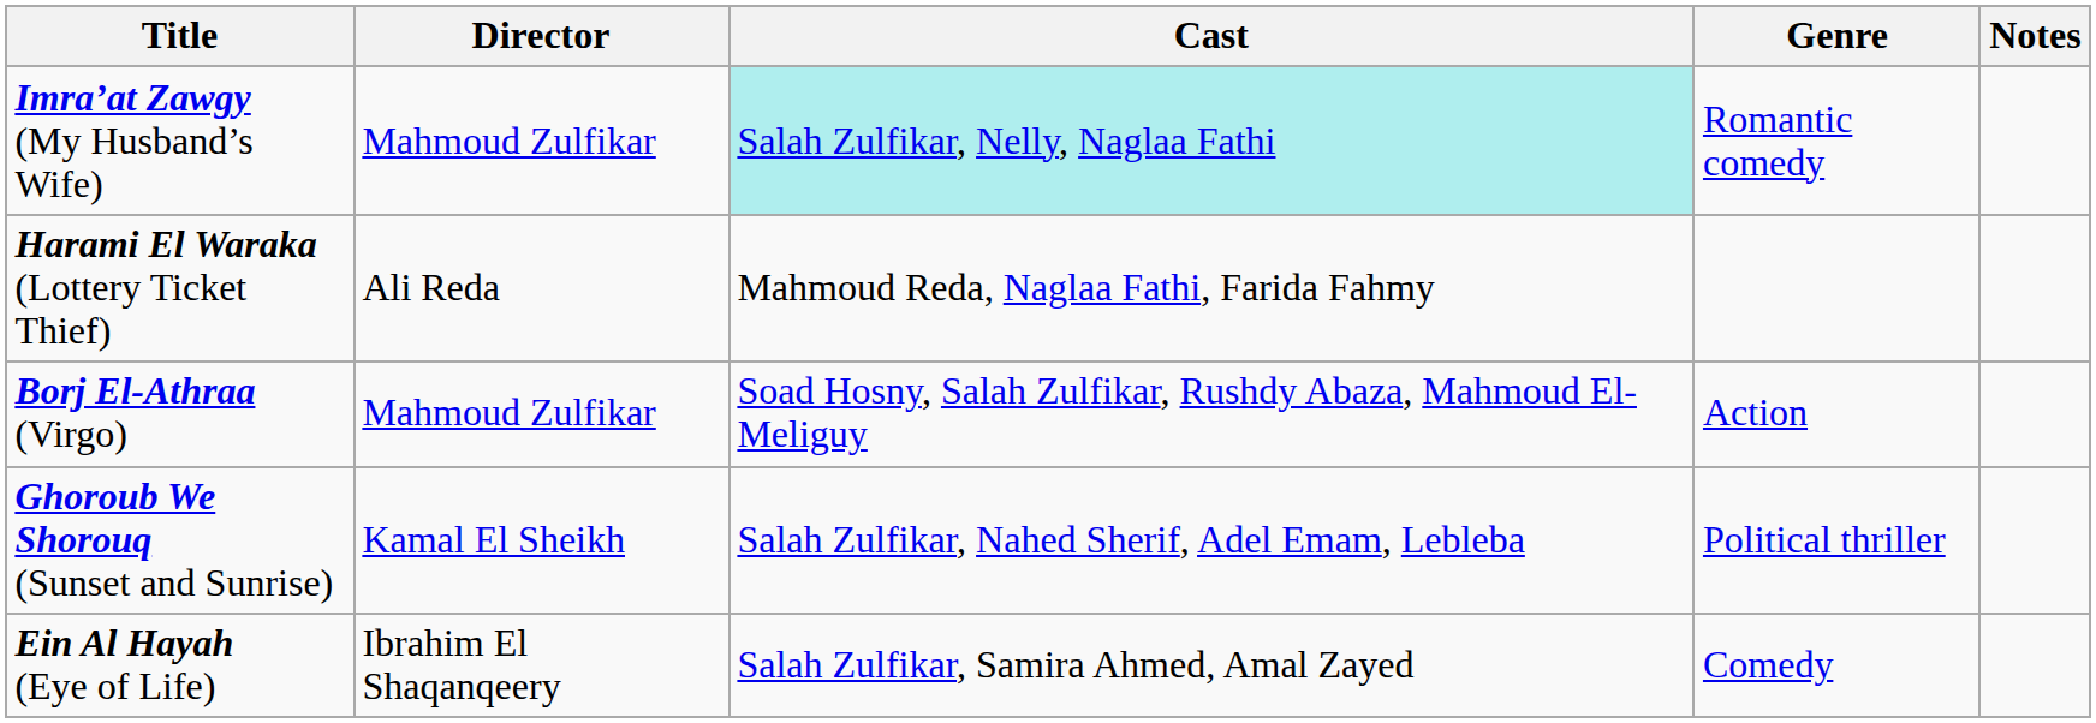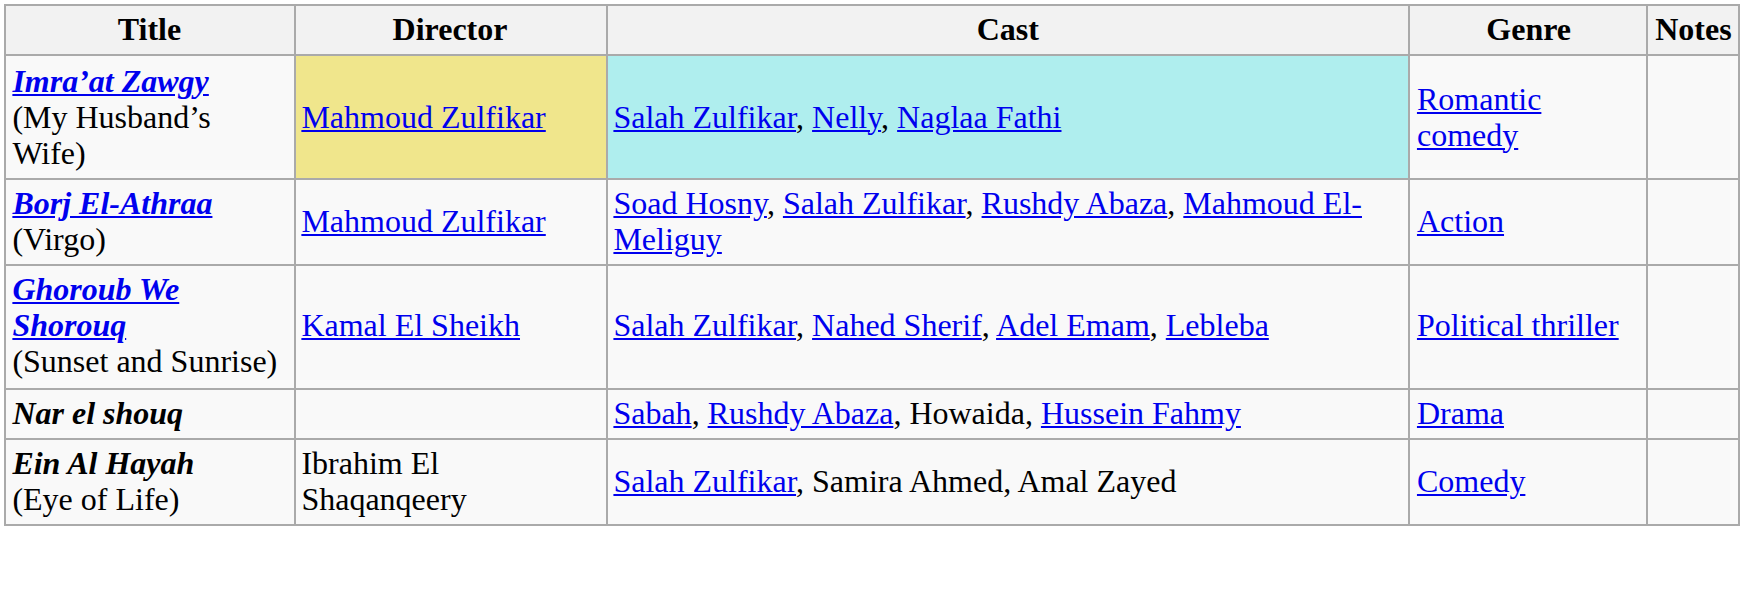 <table class="wikitable">
 <tr>
 <th>Title</th>
 <th>Director</th>
 <th>Cast</th>
 <th>Genre</th>
 <th>Notes</th>
 </tr>
 <tr>
 <td><strong><em><a href='#'>Imra’at Zawgy</a></em></strong><br>(My Husband’s Wife)</td>
-<td><a href='#'>Mahmoud Zulfikar</a></td>
+<td style="background: khaki;"><a href='#'>Mahmoud Zulfikar</a></td>
 <td style="background: paleturquoise;"><a href='#'>Salah Zulfikar</a>, <a href='#'>Nelly</a>, <a href='#'>Naglaa Fathi</a></td>
 <td><a href='#'>Romantic comedy</a></td>
-<td></td>
-</tr>
-<tr>
-<td><strong><em>Harami El Waraka</em></strong><br>(Lottery Ticket Thief)</td>
-<td>Ali Reda</td>
-<td>Mahmoud Reda, <a href='#'>Naglaa Fathi</a>, Farida Fahmy</td>
-<td></td>
 <td></td>
 </tr>
 <tr>
 <td><strong><em><a href='#'>Borj El-Athraa</a></em></strong><br>(Virgo)</td>
 <td><a href='#'>Mahmoud Zulfikar</a></td>
 <td><a href='#'>Soad Hosny</a>, <a href='#'>Salah Zulfikar</a>, <a href='#'>Rushdy Abaza</a>, <a href='#'>Mahmoud El-Meliguy</a></td>
 <td><a href='#'>Action</a></td>
 <td></td>
 </tr>
 <tr>
 <td><strong><em><a href='#'>Ghoroub We Shorouq</a></em></strong><br>(Sunset and Sunrise)</td>
 <td><a href='#'>Kamal El Sheikh</a></td>
 <td><a href='#'>Salah Zulfikar</a>, <a href='#'>Nahed Sherif</a>, <a href='#'>Adel Emam</a>, <a href='#'>Lebleba</a></td>
 <td><a href='#'>Political thriller</a></td>
 <td></td>
 </tr>
 <tr>
+<td><strong><em>Nar el shouq</em></strong></td>
+<td></td>
+<td><a href='#'>Sabah</a>, <a href='#'>Rushdy Abaza</a>, Howaida, <a href='#'>Hussein Fahmy</a></td>
+<td><a href='#'>Drama</a></td>
+<td></td>
+</tr>
+<tr>
 <td><strong><em>Ein Al Hayah</em></strong><br>(Eye of Life)</td>
 <td>Ibrahim El Shaqanqeery</td>
 <td><a href='#'>Salah Zulfikar</a>, Samira Ahmed, Amal Zayed</td>
 <td><a href='#'>Comedy</a></td>
 <td></td>
 </tr>
 <tr>
 </tr>
 </table>
